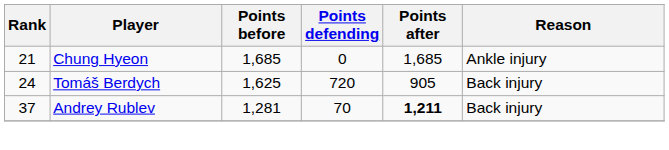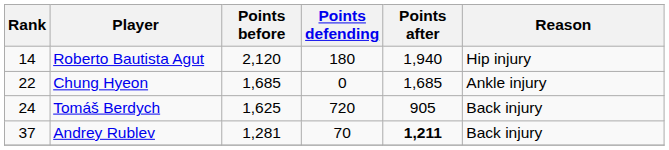 <table class="wikitable sortable" style="text-align:center;">
 <tr>
 <th style="width:30px;">Rank</th>
 <th style="width:170px;">Player</th>
 <th style="width:75px;">Points <br>before</th>
 <th style="width:75px;"><a href='#'>Points <br>defending</a></th>
 <th style="width:75px;">Points <br>after</th>
 <th style="width:200px;">Reason</th>
 </tr>
 <tr>
-<td>21</td>
+<td>14</td>
+<td align="left"> <a href='#'>Roberto Bautista Agut</a></td>
+<td>2,120</td>
+<td>180</td>
+<td>1,940</td>
+<td align="left">Hip injury</td>
+</tr>
+<tr>
+<td>22</td>
 <td align="left"> <a href='#'>Chung Hyeon</a></td>
 <td>1,685</td>
 <td>0</td>
 <td>1,685</td>
 <td align="left">Ankle injury</td>
 </tr>
 <tr>
 <td>24</td>
 <td align="left"> <a href='#'>Tomáš Berdych</a></td>
 <td>1,625</td>
 <td>720</td>
 <td>905</td>
 <td align="left">Back injury</td>
 </tr>
 <tr>
 <td>37</td>
 <td align="left"> <a href='#'>Andrey Rublev</a></td>
 <td>1,281</td>
 <td>70</td>
 <td><strong>1,211</strong></td>
 <td align="left">Back injury</td>
 </tr>
 <tr>
 </tr>
 </table>
